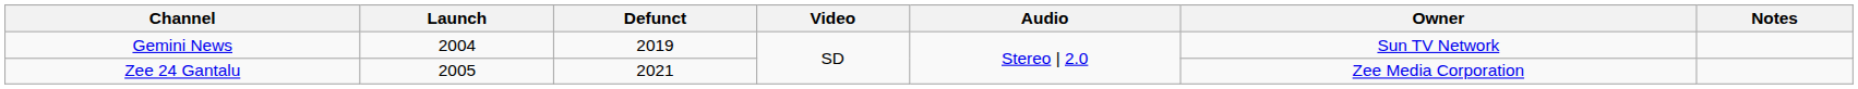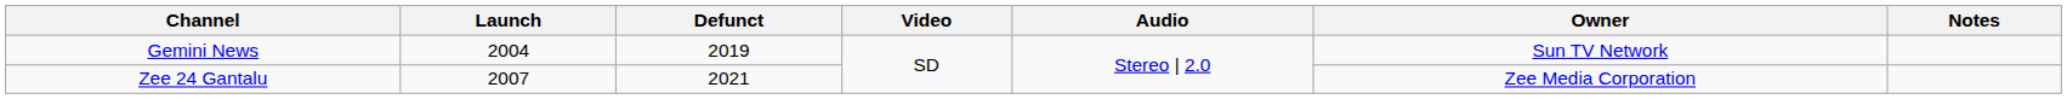 <table class="wikitable sortable" style="border-collapse:collapse; font-size: 90%; text-align:center" width="100%">
 <tr>
 <th>Channel</th>
 <th>Launch</th>
 <th>Defunct</th>
 <th>Video</th>
 <th>Audio</th>
 <th>Owner</th>
 <th>Notes</th>
 </tr>
 <tr>
 <td><a href='#'>Gemini News</a></td>
 <td>2004</td>
 <td>2019</td>
 <td rowspan="2">SD</td>
 <td rowspan="2"><a href='#'>Stereo</a> | <a href='#'>2.0</a></td>
 <td><a href='#'>Sun TV Network</a></td>
 <td></td>
 </tr>
 <tr>
 <td><a href='#'>Zee 24 Gantalu</a></td>
-<td>2005</td>
+<td>2007</td>
 <td>2021</td>
 <td><a href='#'>Zee Media Corporation</a></td>
 <td></td>
 </tr>
 </table>
